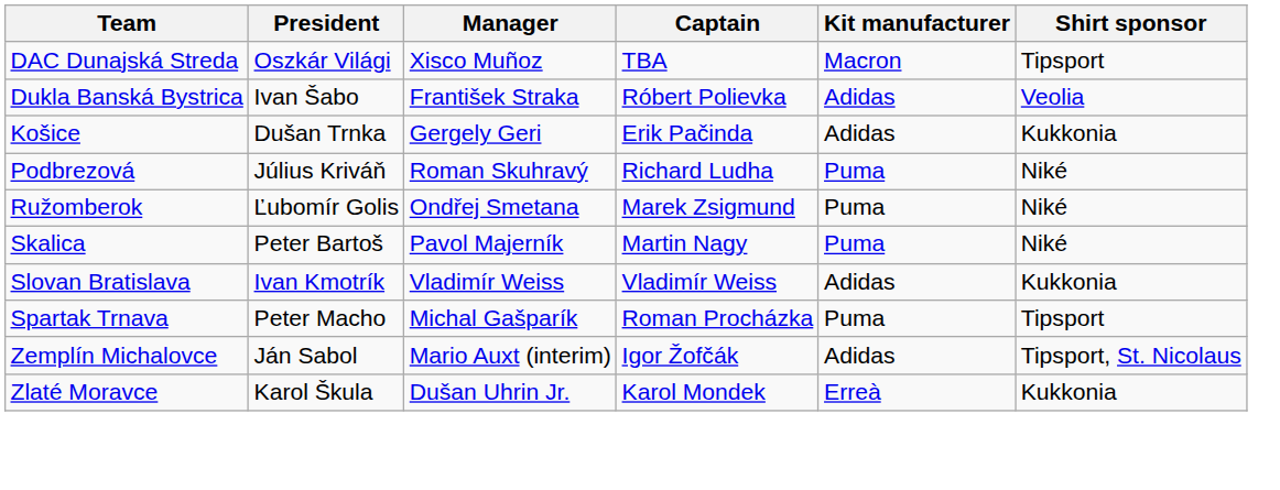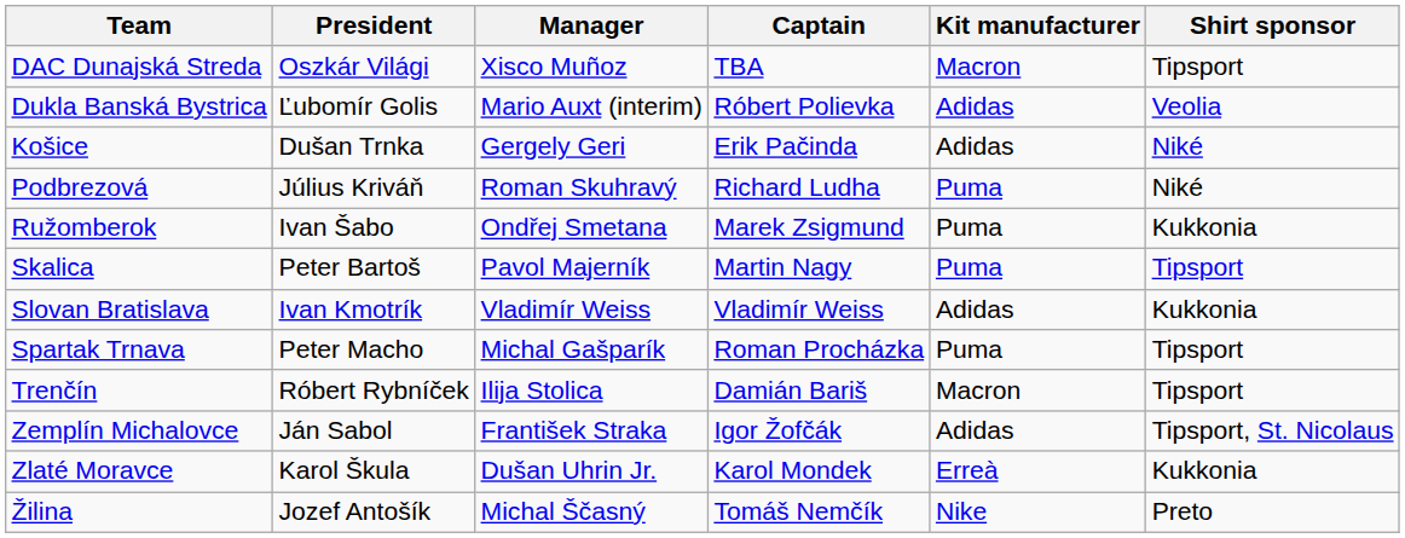 <table class="wikitable sortable" style="text-align: left;">
 <tr>
 <th>Team</th>
 <th>President</th>
 <th>Manager</th>
 <th>Captain</th>
 <th>Kit manufacturer</th>
 <th>Shirt sponsor</th>
 </tr>
 <tr>
 <td><a href='#'>DAC Dunajská Streda</a></td>
 <td> <a href='#'>Oszkár Világi</a></td>
 <td> <a href='#'>Xisco Muñoz</a></td>
 <td><a href='#'>TBA</a></td>
 <td><a href='#'>Macron</a></td>
 <td>Tipsport</td>
 </tr>
 <tr>
 <td><a href='#'>Dukla Banská Bystrica</a></td>
-<td> Ivan Šabo</td>
-<td> <a href='#'>František Straka</a></td>
+<td> Ľubomír Golis</td>
+<td> <a href='#'>Mario Auxt</a> (interim)</td>
 <td> <a href='#'>Róbert Polievka</a></td>
 <td><a href='#'>Adidas</a></td>
 <td><a href='#'>Veolia</a></td>
 </tr>
 <tr>
 <td><a href='#'>Košice</a></td>
 <td> Dušan Trnka</td>
 <td> <a href='#'>Gergely Geri</a></td>
 <td> <a href='#'>Erik Pačinda</a></td>
 <td>Adidas</td>
-<td>Kukkonia</td>
+<td><a href='#'>Niké</a></td>
 </tr>
 <tr>
 <td><a href='#'>Podbrezová</a></td>
 <td> Július Kriváň</td>
 <td> <a href='#'>Roman Skuhravý</a></td>
 <td> <a href='#'>Richard Ludha</a></td>
 <td><a href='#'>Puma</a></td>
 <td>Niké</td>
 </tr>
 <tr>
 <td><a href='#'>Ružomberok</a></td>
-<td> Ľubomír Golis</td>
+<td> Ivan Šabo</td>
 <td> <a href='#'>Ondřej Smetana</a></td>
 <td> <a href='#'>Marek Zsigmund</a></td>
 <td>Puma</td>
-<td>Niké</td>
+<td>Kukkonia</td>
 </tr>
 <tr>
 <td><a href='#'>Skalica</a></td>
 <td> Peter Bartoš</td>
 <td> <a href='#'>Pavol Majerník</a></td>
 <td> <a href='#'>Martin Nagy</a></td>
 <td><a href='#'>Puma</a></td>
-<td>Niké</td>
+<td><a href='#'>Tipsport</a></td>
 </tr>
 <tr>
 <td><a href='#'>Slovan Bratislava</a></td>
 <td> <a href='#'>Ivan Kmotrík</a></td>
 <td> <a href='#'>Vladimír Weiss</a></td>
 <td> <a href='#'>Vladimír Weiss</a></td>
 <td>Adidas</td>
 <td>Kukkonia</td>
 </tr>
 <tr>
 <td><a href='#'>Spartak Trnava</a></td>
 <td> Peter Macho</td>
 <td> <a href='#'>Michal Gašparík</a></td>
 <td> <a href='#'>Roman Procházka</a></td>
 <td>Puma</td>
 <td>Tipsport</td>
 </tr>
 <tr>
+<td><a href='#'>Trenčín</a></td>
+<td> Róbert Rybníček</td>
+<td> <a href='#'>Ilija Stolica</a></td>
+<td> <a href='#'>Damián Bariš</a></td>
+<td>Macron</td>
+<td>Tipsport</td>
+</tr>
+<tr>
 <td><a href='#'>Zemplín Michalovce</a></td>
 <td> Ján Sabol</td>
-<td> <a href='#'>Mario Auxt</a> (interim)</td>
+<td> <a href='#'>František Straka</a></td>
 <td> <a href='#'>Igor Žofčák</a></td>
 <td>Adidas</td>
 <td>Tipsport, <a href='#'>St. Nicolaus</a></td>
 </tr>
 <tr>
 <td><a href='#'>Zlaté Moravce</a></td>
 <td> Karol Škula</td>
 <td> <a href='#'>Dušan Uhrin Jr.</a></td>
 <td> <a href='#'>Karol Mondek</a></td>
 <td><a href='#'>Erreà</a></td>
 <td>Kukkonia</td>
 </tr>
+<tr>
+<td><a href='#'>Žilina</a></td>
+<td> Jozef Antošík</td>
+<td> <a href='#'>Michal Ščasný</a></td>
+<td> <a href='#'>Tomáš Nemčík</a></td>
+<td><a href='#'>Nike</a></td>
+<td>Preto</td>
+</tr>
 </table>
